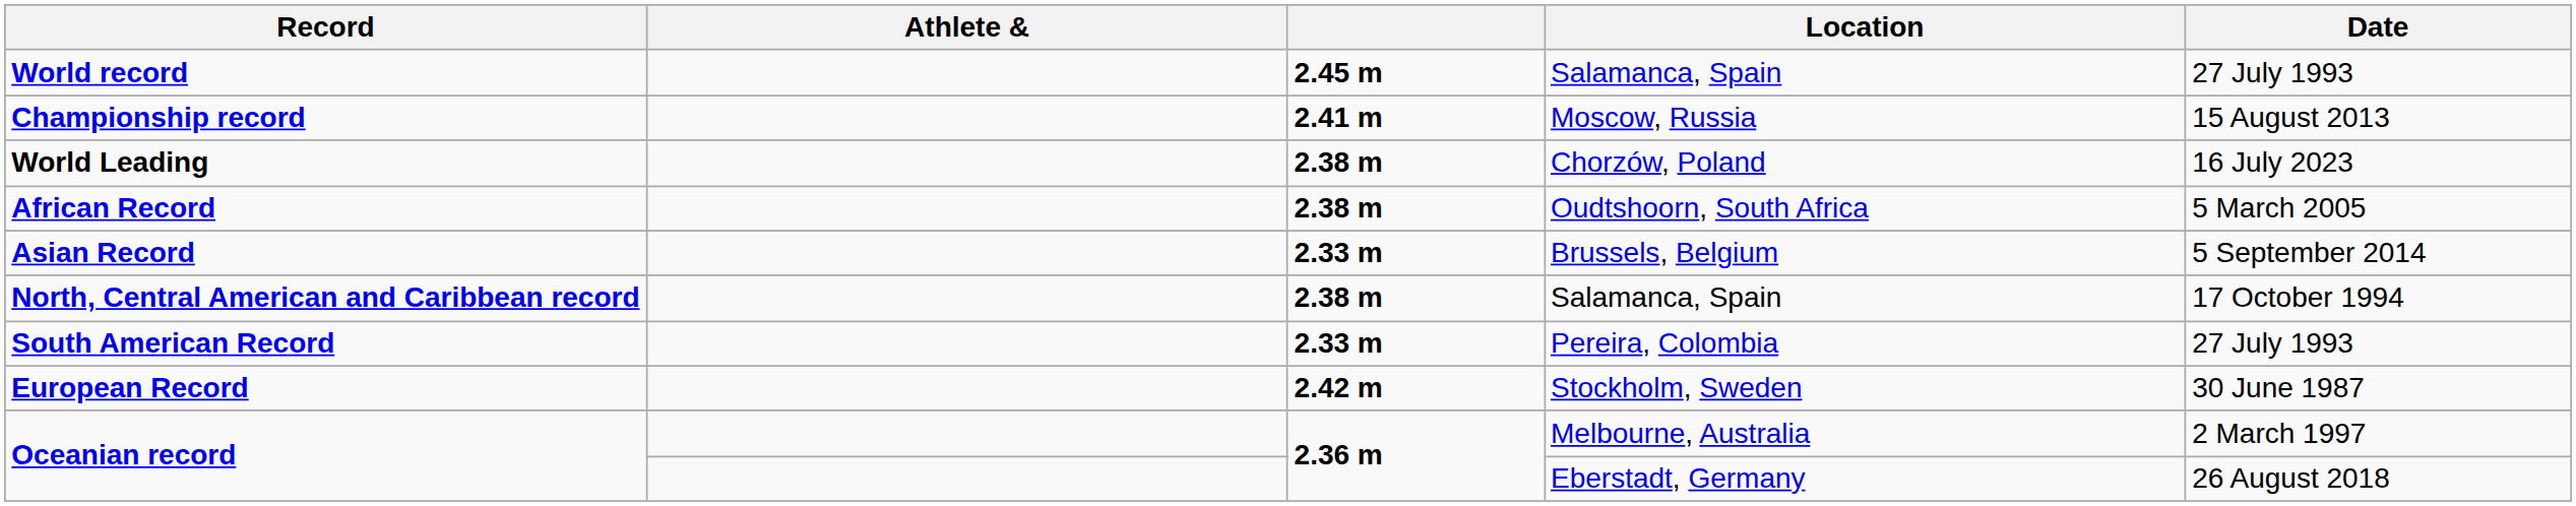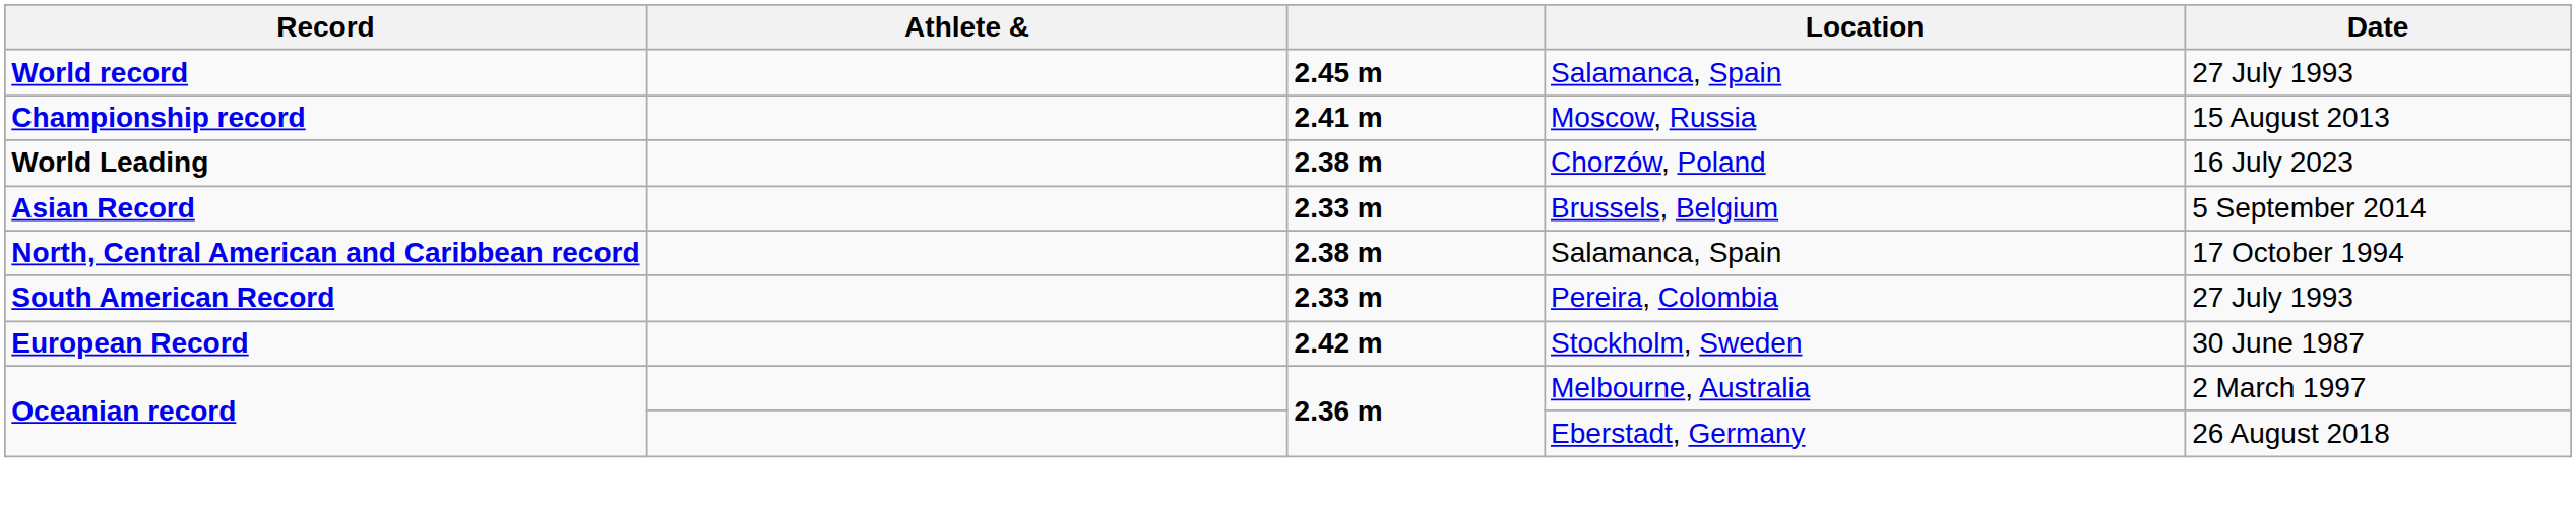 <table class="wikitable">
 <tr>
 <th width=25% align=center>Record</th>
 <th width=25% align=center>Athlete & </th>
 <th width=10% align=center></th>
 <th width=25% align=center>Location</th>
 <th width=15% align=center>Date</th>
 </tr>
 <tr>
 <td><strong><a href='#'>World record</a></strong></td>
 <td></td>
 <td><strong>2.45 m</strong></td>
 <td><a href='#'>Salamanca</a>, <a href='#'>Spain</a></td>
 <td>27 July 1993</td>
 </tr>
 <tr>
 <td><strong><a href='#'>Championship record</a></strong></td>
 <td></td>
 <td><strong>2.41 m</strong></td>
 <td><a href='#'>Moscow</a>, <a href='#'>Russia</a></td>
 <td>15 August 2013</td>
 </tr>
 <tr>
 <td><strong>World Leading</strong></td>
 <td></td>
 <td><strong>2.38 m</strong></td>
 <td><a href='#'>Chorzów</a>, <a href='#'>Poland</a></td>
 <td>16 July 2023</td>
-</tr>
-<tr>
-<td><strong><a href='#'>African Record</a></strong></td>
-<td></td>
-<td><strong>2.38 m</strong></td>
-<td><a href='#'>Oudtshoorn</a>, <a href='#'>South Africa</a></td>
-<td>5 March 2005</td>
 </tr>
 <tr>
 <td><strong><a href='#'>Asian Record</a></strong></td>
 <td></td>
 <td><strong>2.33 m</strong></td>
 <td><a href='#'>Brussels</a>, <a href='#'>Belgium</a></td>
 <td>5 September 2014</td>
 </tr>
 <tr>
 <td><strong><a href='#'>North, Central American and Caribbean record</a></strong></td>
 <td></td>
 <td><strong>2.38 m</strong></td>
 <td>Salamanca, Spain</td>
 <td>17 October 1994</td>
 </tr>
 <tr>
 <td><strong><a href='#'>South American Record</a></strong></td>
 <td></td>
 <td><strong>2.33 m</strong></td>
 <td><a href='#'>Pereira</a>, <a href='#'>Colombia</a></td>
 <td>27 July 1993</td>
 </tr>
 <tr>
 <td><strong><a href='#'>European Record</a></strong></td>
 <td></td>
 <td><strong>2.42 m</strong></td>
 <td><a href='#'>Stockholm</a>, <a href='#'>Sweden</a></td>
 <td>30 June 1987</td>
 </tr>
 <tr>
 <td rowspan=2><strong><a href='#'>Oceanian record</a></strong></td>
 <td></td>
 <td rowspan=2><strong>2.36 m</strong></td>
 <td><a href='#'>Melbourne</a>, <a href='#'>Australia</a></td>
 <td>2 March 1997</td>
 </tr>
 <tr>
 <td></td>
 <td><a href='#'>Eberstadt</a>, <a href='#'>Germany</a></td>
 <td>26 August 2018</td>
 </tr>
 </table>
